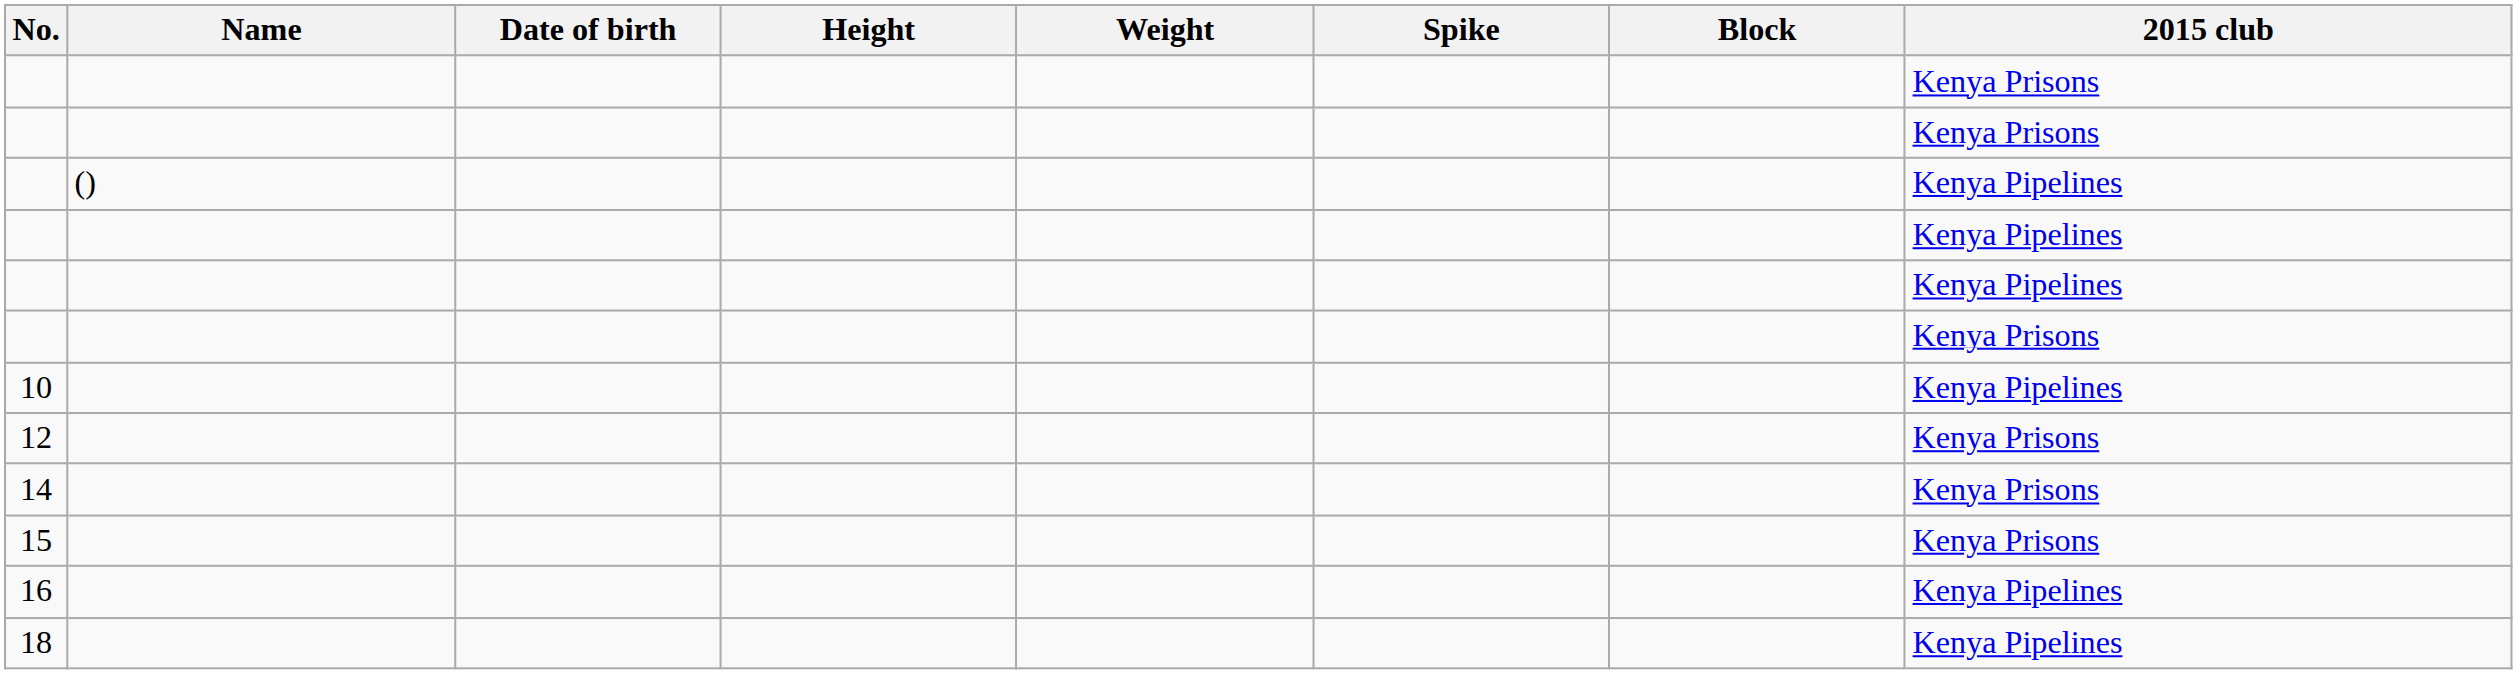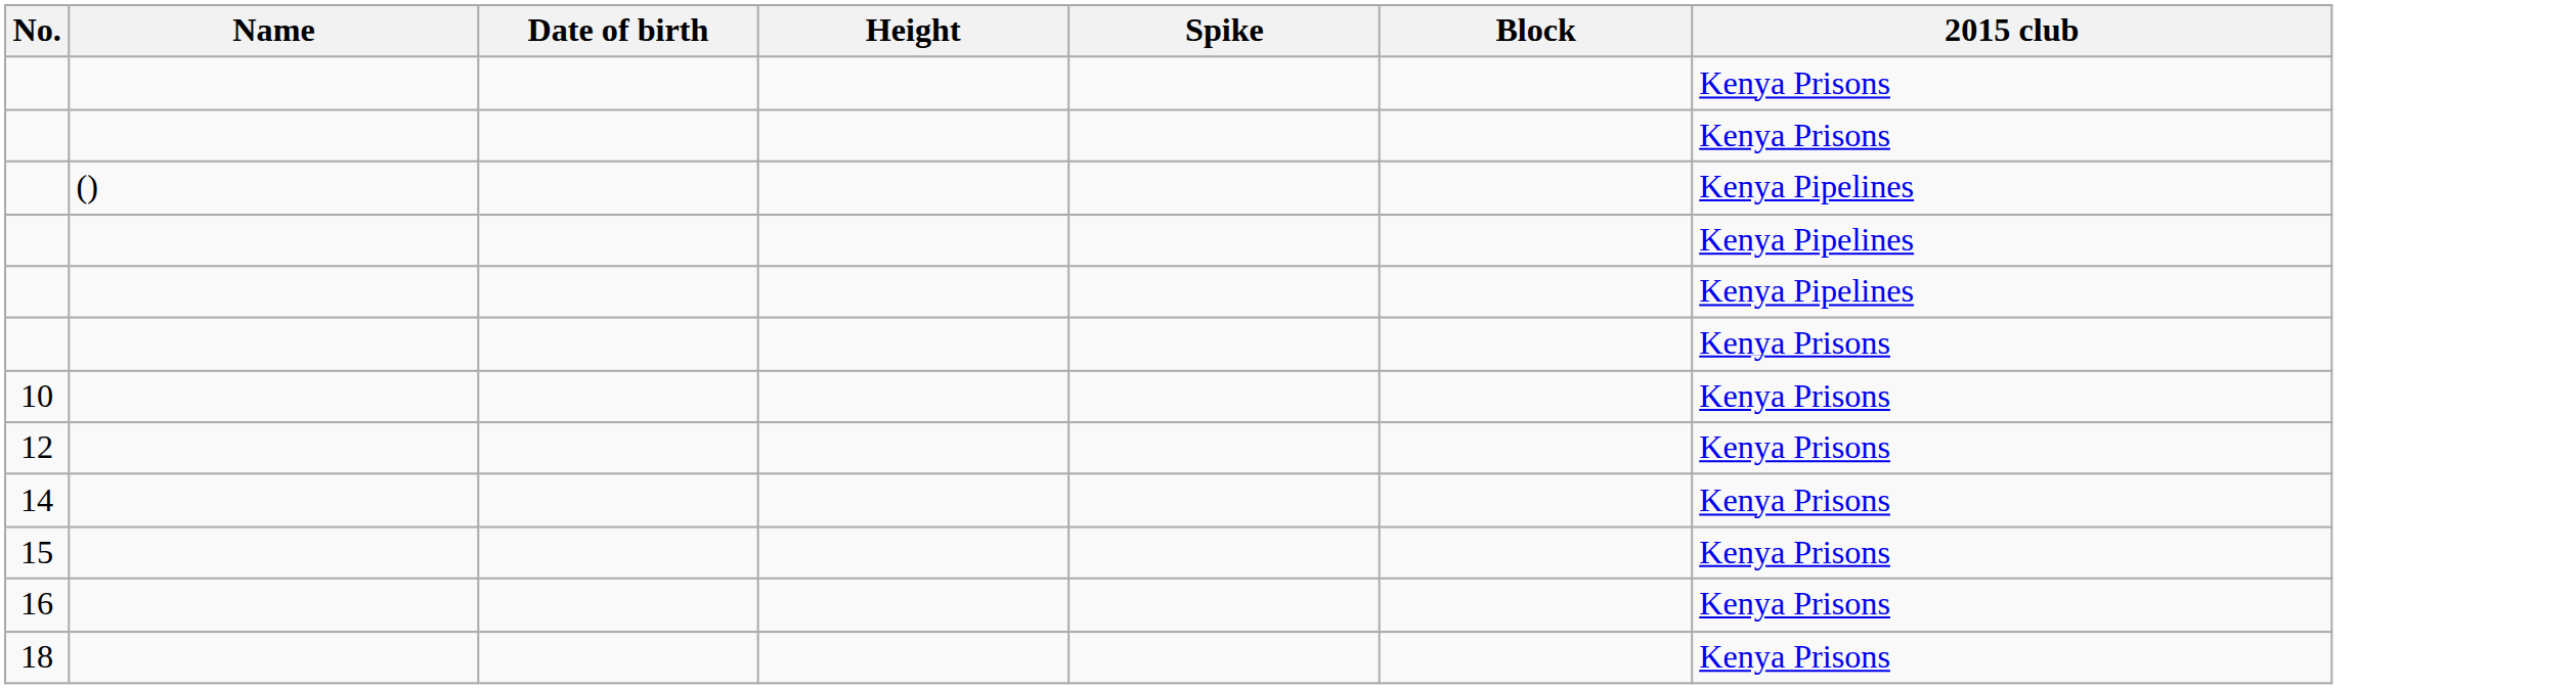 <table class="wikitable sortable" style="font-size:100%; text-align:center;">
 <tr>
 <th>No.</th>
 <th style="width:12em">Name</th>
 <th style="width:8em">Date of birth</th>
 <th style="width:9em">Height</th>
-<th style="width:9em">Weight</th>
 <th style="width:9em">Spike</th>
 <th style="width:9em">Block</th>
 <th style="width:19em">2015 club</th>
 </tr>
 <tr>
 <td></td>
 <td align=left></td>
 <td align=right></td>
-<td></td>
 <td></td>
 <td></td>
 <td></td>
 <td align=left> <a href='#'>Kenya Prisons</a></td>
 </tr>
 <tr>
 <td></td>
 <td align=left></td>
 <td align=right></td>
 <td></td>
 <td></td>
 <td></td>
-<td></td>
 <td align=left> <a href='#'>Kenya Prisons</a></td>
 </tr>
 <tr>
 <td></td>
 <td align=left> ()</td>
 <td align=right></td>
-<td></td>
 <td></td>
 <td></td>
 <td></td>
 <td align=left> <a href='#'>Kenya Pipelines</a></td>
 </tr>
 <tr>
 <td></td>
 <td align=left></td>
 <td align=right></td>
 <td></td>
 <td></td>
 <td></td>
-<td></td>
 <td align=left> <a href='#'>Kenya Pipelines</a></td>
 </tr>
 <tr>
 <td></td>
 <td align=left></td>
 <td align=right></td>
-<td></td>
 <td></td>
 <td></td>
 <td></td>
 <td align=left> <a href='#'>Kenya Pipelines</a></td>
 </tr>
 <tr>
 <td></td>
 <td align=left></td>
 <td align=right></td>
 <td></td>
 <td></td>
 <td></td>
-<td></td>
 <td align=left> <a href='#'>Kenya Prisons</a></td>
 </tr>
 <tr>
 <td>10</td>
 <td align=left></td>
 <td align=right></td>
 <td></td>
 <td></td>
 <td></td>
-<td></td>
-<td align=left> <a href='#'>Kenya Pipelines</a></td>
+<td align=left> <a href='#'>Kenya Prisons</a></td>
 </tr>
 <tr>
 <td>12</td>
 <td align=left></td>
 <td align=right></td>
-<td></td>
 <td></td>
 <td></td>
 <td></td>
 <td align=left> <a href='#'>Kenya Prisons</a></td>
 </tr>
 <tr>
 <td>14</td>
 <td align=left></td>
 <td align=right></td>
 <td></td>
 <td></td>
 <td></td>
-<td></td>
 <td align=left> <a href='#'>Kenya Prisons</a></td>
 </tr>
 <tr>
 <td>15</td>
 <td align=left></td>
 <td align=right></td>
-<td></td>
 <td></td>
 <td></td>
 <td></td>
 <td align=left> <a href='#'>Kenya Prisons</a></td>
 </tr>
 <tr>
 <td>16</td>
 <td align=left></td>
 <td align=right></td>
 <td></td>
 <td></td>
 <td></td>
-<td></td>
-<td align=left> <a href='#'>Kenya Pipelines</a></td>
+<td align=left> <a href='#'>Kenya Prisons</a></td>
 </tr>
 <tr>
 <td>18</td>
 <td align=left></td>
 <td align=right></td>
 <td></td>
 <td></td>
 <td></td>
-<td></td>
-<td align=left> <a href='#'>Kenya Pipelines</a></td>
+<td align=left> <a href='#'>Kenya Prisons</a></td>
 </tr>
 </table>
